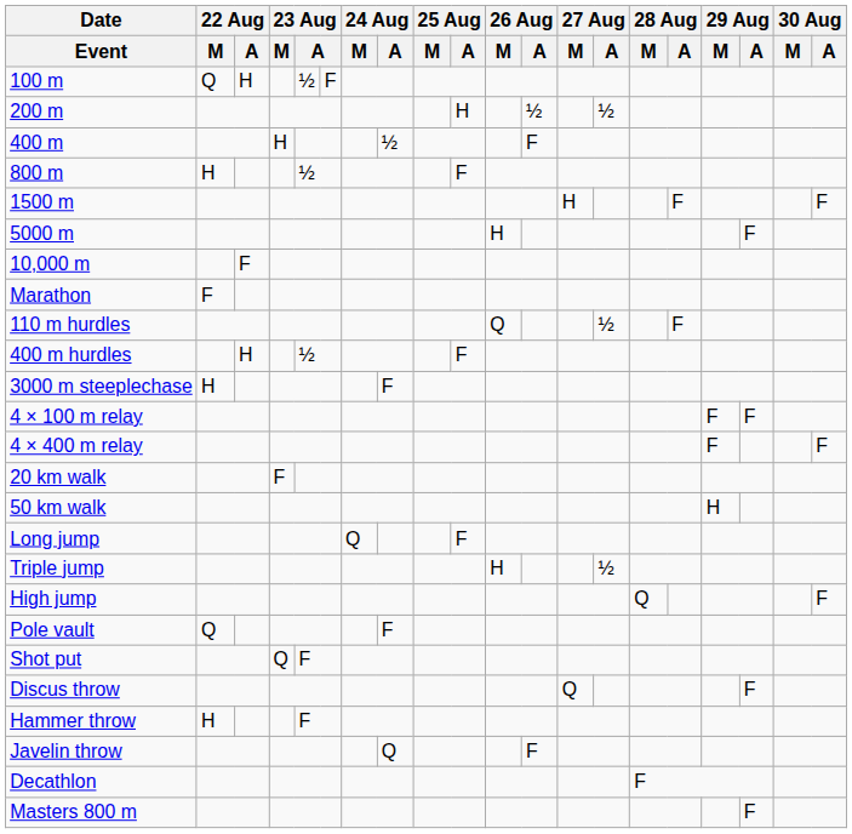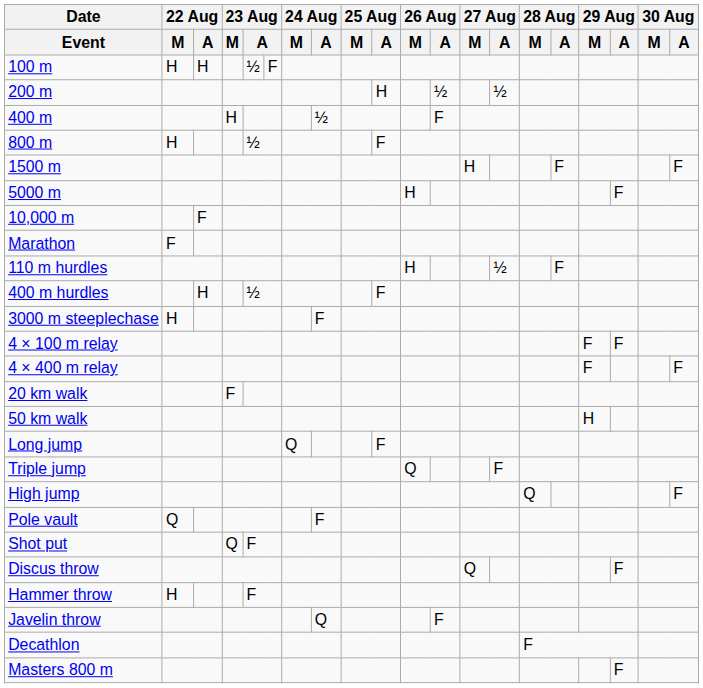 <table class="wikitable athletics-schedule">
 <tr>
 <th>Date</th>
 <th colspan="2">22 Aug</th>
 <th colspan="3">23 Aug</th>
 <th colspan="3">24 Aug</th>
 <th colspan="2">25 Aug</th>
 <th colspan="2">26 Aug</th>
 <th colspan="2">27 Aug</th>
 <th colspan="2">28 Aug</th>
 <th colspan="2">29 Aug</th>
 <th colspan="2">30 Aug</th>
 </tr>
 <tr>
 <th>Event</th>
 <th>M</th>
 <th>A</th>
 <th>M</th>
 <th colspan="2">A</th>
 <th>M</th>
 <th colspan="2">A</th>
 <th>M</th>
 <th>A</th>
 <th>M</th>
 <th>A</th>
 <th>M</th>
 <th>A</th>
 <th>M</th>
 <th>A</th>
 <th>M</th>
 <th>A</th>
 <th>M</th>
 <th>A</th>
 </tr>
 <tr>
 <td class="event"><a href='#'>100 m</a></td>
-<td class="qualifiers">Q</td>
+<td class="heats">H</td>
 <td class="heats">H</td>
 <td></td>
 <td class="semifinals">½</td>
 <td class="final">F</td>
 <td colspan="3"></td>
 <td colspan="2"></td>
 <td colspan="2"></td>
 <td colspan="2"></td>
 <td colspan="2"></td>
 <td colspan="2"></td>
 <td colspan="2"></td>
 </tr>
 <tr>
 <td class="event"><a href='#'>200 m</a></td>
 <td colspan="2"></td>
 <td colspan="3"></td>
 <td colspan="3"></td>
 <td></td>
 <td class="heats">H</td>
 <td></td>
 <td class="semifinals">½</td>
 <td></td>
 <td class="semifinals">½</td>
 <td colspan="2"></td>
 <td colspan="2"></td>
 <td colspan="2"></td>
 </tr>
 <tr>
 <td class="event"><a href='#'>400 m</a></td>
 <td colspan="2"></td>
 <td class="heats">H</td>
 <td colspan="2"></td>
 <td></td>
 <td class="semifinals" colspan="2">½</td>
 <td colspan="2"></td>
 <td></td>
 <td class="final">F</td>
 <td colspan="2"></td>
 <td colspan="2"></td>
 <td colspan="2"></td>
 <td colspan="2"></td>
 </tr>
 <tr>
 <td class="event"><a href='#'>800 m</a></td>
 <td class="heats">H</td>
 <td></td>
 <td></td>
 <td class="semifinals" colspan="2">½</td>
 <td colspan="3"></td>
 <td></td>
 <td class="final">F</td>
 <td colspan="2"></td>
 <td colspan="2"></td>
 <td colspan="2"></td>
 <td colspan="2"></td>
 <td colspan="2"></td>
 </tr>
 <tr>
 <td class="event"><a href='#'>1500 m</a></td>
 <td colspan="2"></td>
 <td colspan="3"></td>
 <td colspan="3"></td>
 <td colspan="2"></td>
 <td colspan="2"></td>
 <td class="heats">H</td>
 <td></td>
 <td></td>
 <td class="final">F</td>
 <td colspan="2"></td>
 <td></td>
 <td class="final">F</td>
 </tr>
 <tr>
 <td class="event"><a href='#'>5000 m</a></td>
 <td colspan="2"></td>
 <td colspan="3"></td>
 <td colspan="3"></td>
 <td colspan="2"></td>
 <td class="heats">H</td>
 <td></td>
 <td colspan="2"></td>
 <td colspan="2"></td>
 <td></td>
 <td class="final">F</td>
 <td colspan="2"></td>
 </tr>
 <tr>
 <td class="event"><a href='#'>10,000 m</a></td>
 <td></td>
 <td class="final">F</td>
 <td colspan="3"></td>
 <td colspan="3"></td>
 <td colspan="2"></td>
 <td colspan="2"></td>
 <td colspan="2"></td>
 <td colspan="2"></td>
 <td colspan="2"></td>
 <td colspan="2"></td>
 </tr>
 <tr>
 <td class="event"><a href='#'>Marathon</a></td>
 <td class="final">F</td>
 <td></td>
 <td colspan="3"></td>
 <td colspan="3"></td>
 <td colspan="2"></td>
 <td colspan="2"></td>
 <td colspan="2"></td>
 <td colspan="2"></td>
 <td colspan="2"></td>
 <td colspan="2"></td>
 </tr>
 <tr>
 <td class="event"><a href='#'>110 m hurdles</a></td>
 <td colspan="2"></td>
 <td colspan="3"></td>
 <td colspan="3"></td>
 <td colspan="2"></td>
-<td class="qualifiers">Q</td>
+<td class="heats">H</td>
 <td></td>
 <td></td>
 <td class="semifinals">½</td>
 <td></td>
 <td class="final">F</td>
 <td colspan="2"></td>
 <td colspan="2"></td>
 </tr>
 <tr>
 <td class="event"><a href='#'>400 m hurdles</a></td>
 <td></td>
 <td class="heats">H</td>
 <td></td>
 <td class="semifinals" colspan="2">½</td>
 <td colspan="3"></td>
 <td></td>
 <td class="final">F</td>
 <td colspan="2"></td>
 <td colspan="2"></td>
 <td colspan="2"></td>
 <td colspan="2"></td>
 <td colspan="2"></td>
 </tr>
 <tr>
 <td class="event"><a href='#'>3000 m steeplechase</a></td>
 <td class="heats">H</td>
 <td></td>
 <td colspan="3"></td>
 <td></td>
 <td class="final" colspan="2">F</td>
 <td colspan="2"></td>
 <td colspan="2"></td>
 <td colspan="2"></td>
 <td colspan="2"></td>
 <td colspan="2"></td>
 <td colspan="2"></td>
 </tr>
 <tr>
 <td class="event"><a href='#'>4 × 100 m relay</a></td>
 <td colspan="2"></td>
 <td colspan="3"></td>
 <td colspan="3"></td>
 <td colspan="2"></td>
 <td colspan="2"></td>
 <td colspan="2"></td>
 <td colspan="2"></td>
 <td class="final">F</td>
 <td class="final">F</td>
 <td colspan="2"></td>
 </tr>
 <tr>
 <td class="event"><a href='#'>4 × 400 m relay</a></td>
 <td colspan="2"></td>
 <td colspan="3"></td>
 <td colspan="3"></td>
 <td colspan="2"></td>
 <td colspan="2"></td>
 <td colspan="2"></td>
 <td colspan="2"></td>
 <td class="final">F</td>
 <td></td>
 <td></td>
 <td class="final">F</td>
 </tr>
 <tr>
 <td class="event"><a href='#'>20 km walk</a></td>
 <td colspan="2"></td>
 <td class="final">F</td>
 <td colspan="2"></td>
 <td colspan="3"></td>
 <td colspan="2"></td>
 <td colspan="2"></td>
 <td colspan="2"></td>
 <td colspan="2"></td>
 <td colspan="2"></td>
 <td colspan="2"></td>
 </tr>
 <tr>
 <td class="event"><a href='#'>50 km walk</a></td>
 <td colspan="2"></td>
 <td colspan="3"></td>
 <td colspan="3"></td>
 <td colspan="2"></td>
 <td colspan="2"></td>
 <td colspan="2"></td>
 <td colspan="2"></td>
 <td class="heats">H</td>
 <td></td>
 <td colspan="2"></td>
 </tr>
 <tr>
 <td class="event"><a href='#'>Long jump</a></td>
 <td colspan="2"></td>
 <td colspan="3"></td>
 <td class="qualifiers">Q</td>
 <td colspan="2"></td>
 <td></td>
 <td class="final">F</td>
 <td colspan="2"></td>
 <td colspan="2"></td>
 <td colspan="2"></td>
 <td colspan="2"></td>
 <td colspan="2"></td>
 </tr>
 <tr>
 <td class="event"><a href='#'>Triple jump</a></td>
 <td colspan="2"></td>
 <td colspan="3"></td>
 <td colspan="3"></td>
 <td colspan="2"></td>
-<td class="heats">H</td>
+<td class="qualifiers">Q</td>
 <td></td>
 <td></td>
-<td class="semifinals">½</td>
+<td class="final">F</td>
 <td colspan="2"></td>
 <td colspan="2"></td>
 <td colspan="2"></td>
 </tr>
 <tr>
 <td class="event"><a href='#'>High jump</a></td>
 <td colspan="2"></td>
 <td colspan="3"></td>
 <td colspan="3"></td>
 <td colspan="2"></td>
 <td colspan="2"></td>
 <td colspan="2"></td>
 <td class="qualifiers">Q</td>
 <td></td>
 <td colspan="2"></td>
 <td></td>
 <td class="final">F</td>
 </tr>
 <tr>
 <td class="event"><a href='#'>Pole vault</a></td>
 <td class="qualifiers">Q</td>
 <td></td>
 <td colspan="3"></td>
 <td></td>
 <td class="final" colspan="2">F</td>
 <td colspan="2"></td>
 <td colspan="2"></td>
 <td colspan="2"></td>
 <td colspan="2"></td>
 <td colspan="2"></td>
 <td colspan="2"></td>
 </tr>
 <tr>
 <td class="event"><a href='#'>Shot put</a></td>
 <td colspan="2"></td>
 <td class="qualifiers">Q</td>
 <td class="final" colspan="2">F</td>
 <td colspan="3"></td>
 <td colspan="2"></td>
 <td colspan="2"></td>
 <td colspan="2"></td>
 <td colspan="2"></td>
 <td colspan="2"></td>
 <td colspan="2"></td>
 </tr>
 <tr>
 <td class="event"><a href='#'>Discus throw</a></td>
 <td colspan="2"></td>
 <td colspan="3"></td>
 <td colspan="3"></td>
 <td colspan="2"></td>
 <td colspan="2"></td>
 <td class="qualifiers">Q</td>
 <td></td>
 <td colspan="2"></td>
 <td></td>
 <td class="final">F</td>
 <td colspan="2"></td>
 </tr>
 <tr>
 <td class="event"><a href='#'>Hammer throw</a></td>
 <td class="heats">H</td>
 <td></td>
 <td></td>
 <td class="final" colspan="2">F</td>
 <td colspan="3"></td>
 <td colspan="2"></td>
 <td colspan="2"></td>
 <td colspan="2"></td>
 <td colspan="2"></td>
 <td colspan="2"></td>
 <td colspan="2"></td>
 </tr>
 <tr>
 <td class="event"><a href='#'>Javelin throw</a></td>
 <td colspan="2"></td>
 <td colspan="3"></td>
 <td></td>
 <td class="qualifiers" colspan="2">Q</td>
 <td colspan="2"></td>
 <td></td>
 <td class="final">F</td>
 <td colspan="2"></td>
 <td colspan="2"></td>
 <td colspan="2"></td>
 <td colspan="2"></td>
 </tr>
 <tr>
 <td class="event"><a href='#'>Decathlon</a></td>
 <td colspan="2"></td>
 <td colspan="3"></td>
 <td colspan="3"></td>
 <td colspan="2"></td>
 <td colspan="2"></td>
 <td colspan="2"></td>
 <td class="final" colspan="4">F</td>
 <td colspan="2"></td>
 </tr>
 <tr>
 <td class="event"><a href='#'>Masters 800 m</a></td>
 <td colspan="2"></td>
 <td colspan="3"></td>
 <td colspan="3"></td>
 <td colspan="2"></td>
 <td colspan="2"></td>
 <td colspan="2"></td>
 <td colspan="2"></td>
 <td></td>
 <td class="final">F</td>
 <td colspan="2"></td>
 </tr>
 </table>
